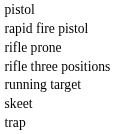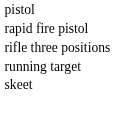 <table>
 <tr>
 <td>pistol <br></td>
 <td></td>
 <td></td>
 <td></td>
 </tr>
 <tr>
 <td>rapid fire pistol <br></td>
-<td></td>
-<td></td>
-<td></td>
-</tr>
-<tr>
-<td>rifle prone <br></td>
 <td></td>
 <td></td>
 <td></td>
 </tr>
 <tr>
 <td>rifle three positions <br></td>
 <td></td>
 <td></td>
 <td></td>
 </tr>
 <tr>
 <td>running target <br></td>
 <td></td>
 <td></td>
 <td></td>
 </tr>
 <tr>
 <td>skeet <br></td>
 <td></td>
 <td></td>
 <td></td>
 </tr>
 <tr>
-<td>trap <br></td>
-<td></td>
-<td></td>
-<td></td>
-</tr>
-<tr>
 </tr>
 </table>
